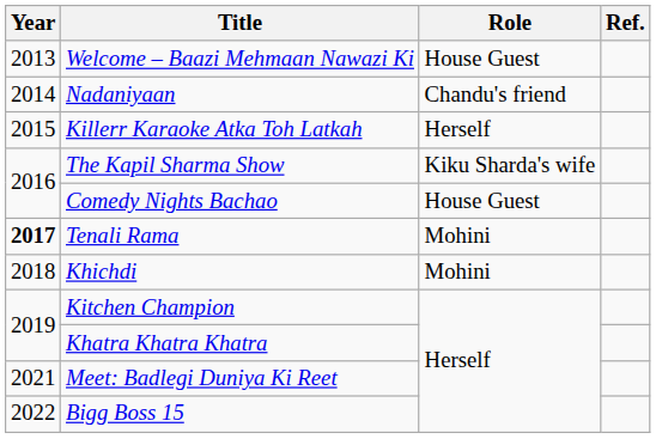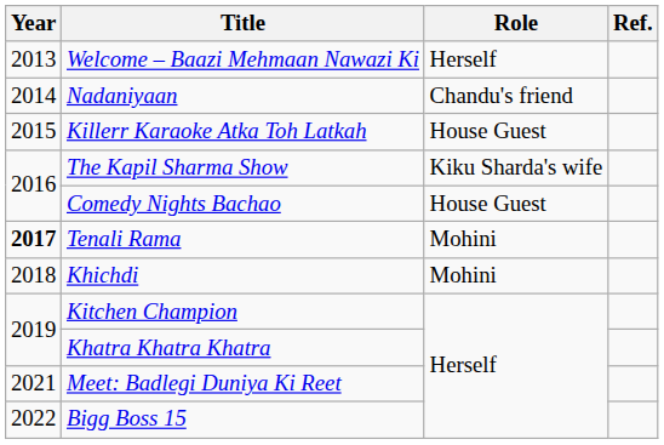 <table class="wikitable sortable">
 <tr>
 <th>Year</th>
 <th>Title</th>
 <th>Role</th>
 <th class="unsortable">Ref.</th>
 </tr>
 <tr>
 <td>2013</td>
 <td><em><a href='#'>Welcome – Baazi Mehmaan Nawazi Ki</a></em></td>
-<td>House Guest</td>
+<td>Herself</td>
 <td></td>
 </tr>
 <tr>
 <td>2014</td>
 <td><em><a href='#'>Nadaniyaan</a></em></td>
 <td>Chandu's friend</td>
 <td></td>
 </tr>
 <tr>
 <td>2015</td>
 <td><em><a href='#'>Killerr Karaoke Atka Toh Latkah</a></em></td>
-<td>Herself</td>
+<td>House Guest</td>
 <td></td>
 </tr>
 <tr>
 <td rowspan="2">2016</td>
 <td><em><a href='#'>The Kapil Sharma Show</a></em></td>
 <td>Kiku Sharda's wife</td>
 <td></td>
 </tr>
 <tr>
 <td><em><a href='#'>Comedy Nights Bachao</a></em></td>
 <td>House Guest</td>
 <td></td>
 </tr>
 <tr>
 <td><strong>2017</strong></td>
 <td><em><a href='#'>Tenali Rama</a></em></td>
 <td>Mohini</td>
 <td></td>
 </tr>
 <tr>
 <td>2018</td>
 <td><em><a href='#'>Khichdi</a></em></td>
 <td>Mohini</td>
 <td></td>
 </tr>
 <tr>
 <td rowspan="2">2019</td>
 <td><em><a href='#'>Kitchen Champion</a></em></td>
 <td rowspan="4">Herself</td>
 <td></td>
 </tr>
 <tr>
 <td><em><a href='#'>Khatra Khatra Khatra</a></em></td>
 <td></td>
 </tr>
 <tr>
 <td>2021</td>
 <td><em><a href='#'>Meet: Badlegi Duniya Ki Reet</a></em></td>
 <td></td>
 </tr>
 <tr>
 <td>2022</td>
 <td><em><a href='#'>Bigg Boss 15</a></em></td>
 <td></td>
 </tr>
 </table>
